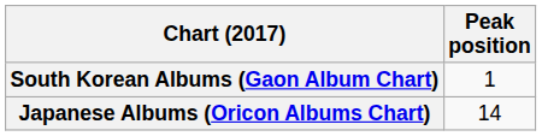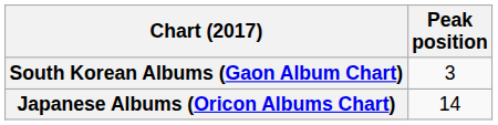 <table class="wikitable plainrowheaders sortable" style="text-align:center;" border="1">
 <tr>
 <th scope="col">Chart (2017)</th>
 <th scope="col">Peak<br>position</th>
 </tr>
 <tr>
 <th scope="row">South Korean Albums (<a href='#'>Gaon Album Chart</a>)</th>
-<td>1</td>
+<td>3</td>
 </tr>
 <tr>
 <th scope="row">Japanese Albums (<a href='#'>Oricon Albums Chart</a>)</th>
 <td>14</td>
 </tr>
 </table>
